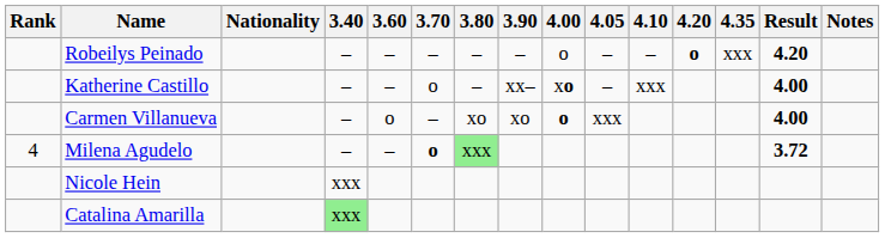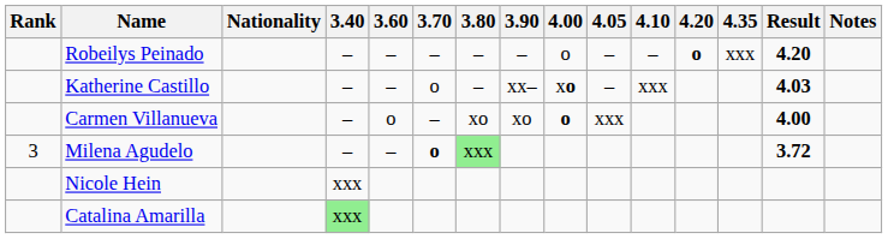 <table class="wikitable sortable" style="text-align:center;font-size:95%">
 <tr>
 <th>Rank</th>
 <th>Name</th>
 <th>Nationality</th>
 <th>3.40</th>
 <th>3.60</th>
 <th>3.70</th>
 <th>3.80</th>
 <th>3.90</th>
 <th>4.00</th>
 <th>4.05</th>
 <th>4.10</th>
 <th>4.20</th>
 <th>4.35</th>
 <th>Result</th>
 <th>Notes</th>
 </tr>
 <tr>
 <td></td>
 <td align=left><a href='#'>Robeilys Peinado</a></td>
 <td align=left></td>
 <td>–</td>
 <td>–</td>
 <td>–</td>
 <td>–</td>
 <td>–</td>
 <td>o</td>
 <td>–</td>
 <td>–</td>
 <td><strong>o</strong></td>
 <td>xxx</td>
 <td><strong>4.20</strong></td>
 <td></td>
 </tr>
 <tr>
 <td></td>
 <td align=left><a href='#'>Katherine Castillo</a></td>
 <td align=left></td>
 <td>–</td>
 <td>–</td>
 <td>o</td>
 <td>–</td>
 <td>xx–</td>
 <td>x<strong>o</strong></td>
 <td>–</td>
 <td>xxx</td>
 <td></td>
 <td></td>
-<td><strong>4.00</strong></td>
+<td><strong>4.03</strong></td>
 <td></td>
 </tr>
 <tr>
 <td></td>
 <td align=left><a href='#'>Carmen Villanueva</a></td>
 <td align=left></td>
 <td>–</td>
 <td>o</td>
 <td>–</td>
 <td>xo</td>
 <td>xo</td>
 <td><strong>o</strong></td>
 <td>xxx</td>
 <td></td>
 <td></td>
 <td></td>
 <td><strong>4.00</strong></td>
 <td></td>
 </tr>
 <tr>
-<td>4</td>
+<td>3</td>
 <td align=left><a href='#'>Milena Agudelo</a></td>
 <td align=left></td>
 <td>–</td>
 <td>–</td>
 <td><strong>o</strong></td>
 <td style="background: lightgreen;">xxx</td>
 <td></td>
 <td></td>
 <td></td>
 <td></td>
 <td></td>
 <td></td>
 <td><strong>3.72</strong></td>
 <td></td>
 </tr>
 <tr>
 <td></td>
 <td align=left><a href='#'>Nicole Hein</a></td>
 <td align=left></td>
 <td>xxx</td>
 <td></td>
 <td></td>
 <td></td>
 <td></td>
 <td></td>
 <td></td>
 <td></td>
 <td></td>
 <td></td>
 <td><strong></strong></td>
 <td></td>
 </tr>
 <tr>
 <td></td>
 <td align=left><a href='#'>Catalina Amarilla</a></td>
 <td align=left></td>
 <td style="background: lightgreen;">xxx</td>
 <td></td>
 <td></td>
 <td></td>
 <td></td>
 <td></td>
 <td></td>
 <td></td>
 <td></td>
 <td></td>
 <td><strong></strong></td>
 <td></td>
 </tr>
 </table>
